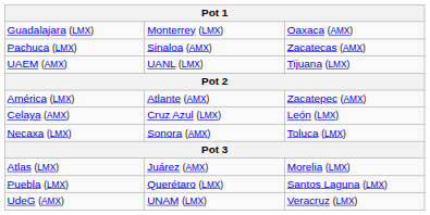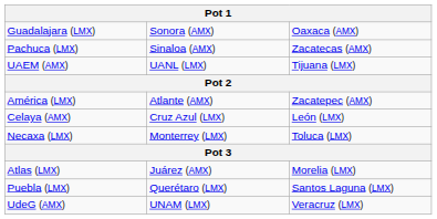 <table class="wikitable">
 <tr>
 <th colspan=5>Pot 1</th>
 </tr>
 <tr>
 <td width=200><a href='#'>Guadalajara</a> <small>(<a href='#'>LMX</a>)</small></td>
-<td width=200><a href='#'>Monterrey</a> <small>(<a href='#'>LMX</a>)</small></td>
+<td><a href='#'>Sonora</a> <small>(<a href='#'>AMX</a>)</small></td>
 <td width=200><a href='#'>Oaxaca</a> <small>(<a href='#'>AMX</a>)</small></td>
 </tr>
 <tr>
 <td width=200><a href='#'>Pachuca</a> <small>(<a href='#'>LMX</a>)</small></td>
 <td width=200><a href='#'>Sinaloa</a> <small>(<a href='#'>AMX</a>)</small></td>
 <td width=200><a href='#'>Zacatecas</a> <small>(<a href='#'>AMX</a>)</small></td>
 </tr>
 <tr>
 <td width=200><a href='#'>UAEM</a> <small>(<a href='#'>AMX</a>)</small></td>
 <td width=200><a href='#'>UANL</a> <small>(<a href='#'>LMX</a>)</small></td>
 <td width=200><a href='#'>Tijuana</a> <small>(<a href='#'>LMX</a>)</small></td>
 </tr>
 <tr>
 <th colspan=5>Pot 2</th>
 </tr>
 <tr>
 <td><a href='#'>América</a> <small>(<a href='#'>LMX</a>)</small></td>
 <td><a href='#'>Atlante</a> <small>(<a href='#'>AMX</a>)</small></td>
 <td><a href='#'>Zacatepec</a> <small>(<a href='#'>AMX</a>)</small></td>
 </tr>
 <tr>
 <td><a href='#'>Celaya</a> <small>(<a href='#'>AMX</a>)</small></td>
 <td><a href='#'>Cruz Azul</a> <small>(<a href='#'>LMX</a>)</small></td>
 <td><a href='#'>León</a> <small>(<a href='#'>LMX</a>)</small></td>
 </tr>
 <tr>
 <td><a href='#'>Necaxa</a> <small>(<a href='#'>LMX</a>)</small></td>
-<td><a href='#'>Sonora</a> <small>(<a href='#'>AMX</a>)</small></td>
+<td width=200><a href='#'>Monterrey</a> <small>(<a href='#'>LMX</a>)</small></td>
 <td><a href='#'>Toluca</a> <small>(<a href='#'>LMX</a>)</small></td>
 </tr>
 <tr>
 <th colspan=5>Pot 3</th>
 </tr>
 <tr>
 <td><a href='#'>Atlas</a> <small>(<a href='#'>LMX</a>)</small></td>
 <td><a href='#'>Juárez</a> <small>(<a href='#'>AMX</a>)</small></td>
 <td><a href='#'>Morelia</a> <small>(<a href='#'>LMX</a>)</small></td>
 </tr>
 <tr>
 <td><a href='#'>Puebla</a> <small>(<a href='#'>LMX</a>)</small></td>
 <td><a href='#'>Querétaro</a> <small>(<a href='#'>LMX</a>)</small></td>
 <td><a href='#'>Santos Laguna</a> <small>(<a href='#'>LMX</a>)</small></td>
 </tr>
 <tr>
 <td><a href='#'>UdeG</a> <small>(<a href='#'>AMX</a>)</small></td>
 <td><a href='#'>UNAM</a> <small>(<a href='#'>LMX</a>)</small></td>
 <td><a href='#'>Veracruz</a> <small>(<a href='#'>LMX</a>)</small></td>
 </tr>
 </table>
